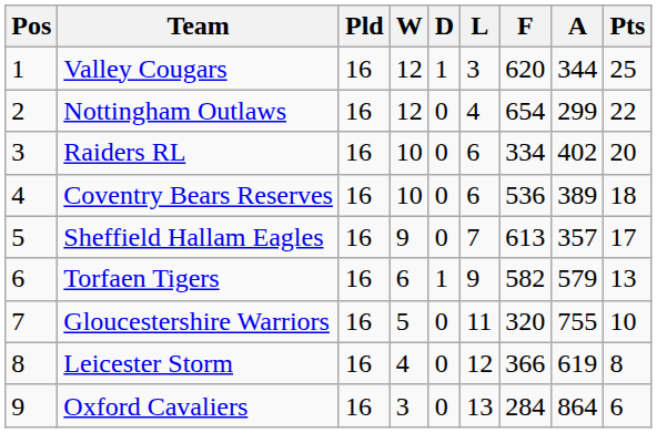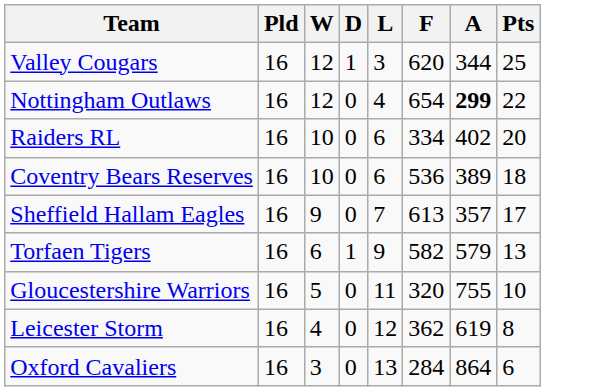 <table class="wikitable">
 <tr>
-<th>Pos</th>
 <th>Team</th>
 <th>Pld</th>
 <th>W</th>
 <th>D</th>
 <th>L</th>
 <th>F</th>
 <th>A</th>
 <th>Pts</th>
 </tr>
 <tr>
-<td>1</td>
 <td><a href='#'>Valley Cougars</a></td>
 <td>16</td>
 <td>12</td>
 <td>1</td>
 <td>3</td>
 <td>620</td>
 <td>344</td>
 <td>25</td>
 </tr>
 <tr>
-<td>2</td>
 <td><a href='#'>Nottingham Outlaws</a></td>
 <td>16</td>
 <td>12</td>
 <td>0</td>
 <td>4</td>
 <td>654</td>
-<td>299</td>
+<td><strong>299</strong></td>
 <td>22</td>
 </tr>
 <tr>
-<td>3</td>
 <td><a href='#'>Raiders RL</a></td>
 <td>16</td>
 <td>10</td>
 <td>0</td>
 <td>6</td>
 <td>334</td>
 <td>402</td>
 <td>20</td>
 </tr>
 <tr>
-<td>4</td>
 <td><a href='#'>Coventry Bears Reserves</a></td>
 <td>16</td>
 <td>10</td>
 <td>0</td>
 <td>6</td>
 <td>536</td>
 <td>389</td>
 <td>18</td>
 </tr>
 <tr>
-<td>5</td>
 <td><a href='#'>Sheffield Hallam Eagles</a></td>
 <td>16</td>
 <td>9</td>
 <td>0</td>
 <td>7</td>
 <td>613</td>
 <td>357</td>
 <td>17</td>
 </tr>
 <tr>
-<td>6</td>
 <td><a href='#'>Torfaen Tigers</a></td>
 <td>16</td>
 <td>6</td>
 <td>1</td>
 <td>9</td>
 <td>582</td>
 <td>579</td>
 <td>13</td>
 </tr>
 <tr>
-<td>7</td>
 <td><a href='#'>Gloucestershire Warriors</a></td>
 <td>16</td>
 <td>5</td>
 <td>0</td>
 <td>11</td>
 <td>320</td>
 <td>755</td>
 <td>10</td>
 </tr>
 <tr>
-<td>8</td>
 <td><a href='#'>Leicester Storm</a></td>
 <td>16</td>
 <td>4</td>
 <td>0</td>
 <td>12</td>
-<td>366</td>
+<td>362</td>
 <td>619</td>
 <td>8</td>
 </tr>
 <tr>
-<td>9</td>
 <td><a href='#'>Oxford Cavaliers</a></td>
 <td>16</td>
 <td>3</td>
 <td>0</td>
 <td>13</td>
 <td>284</td>
 <td>864</td>
 <td>6</td>
 </tr>
 </table>
